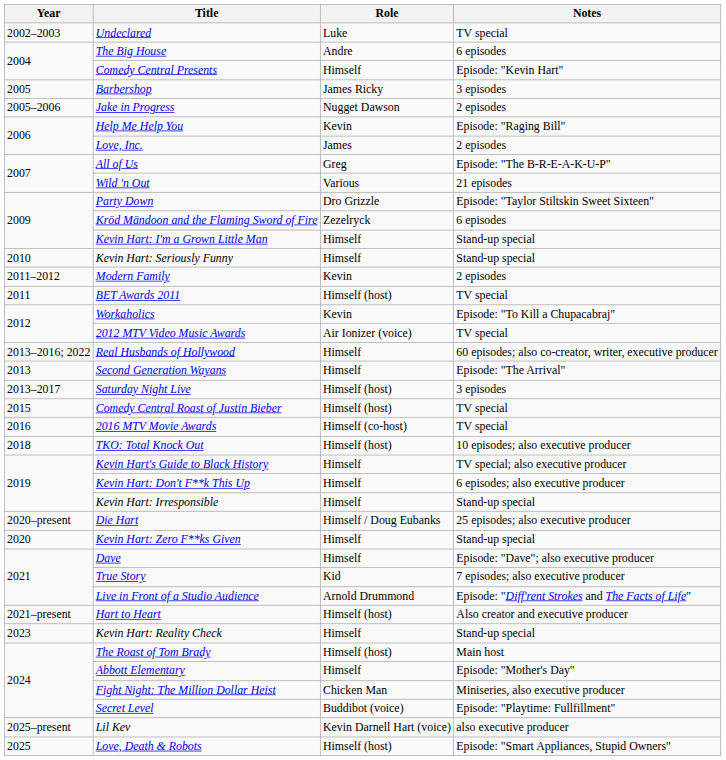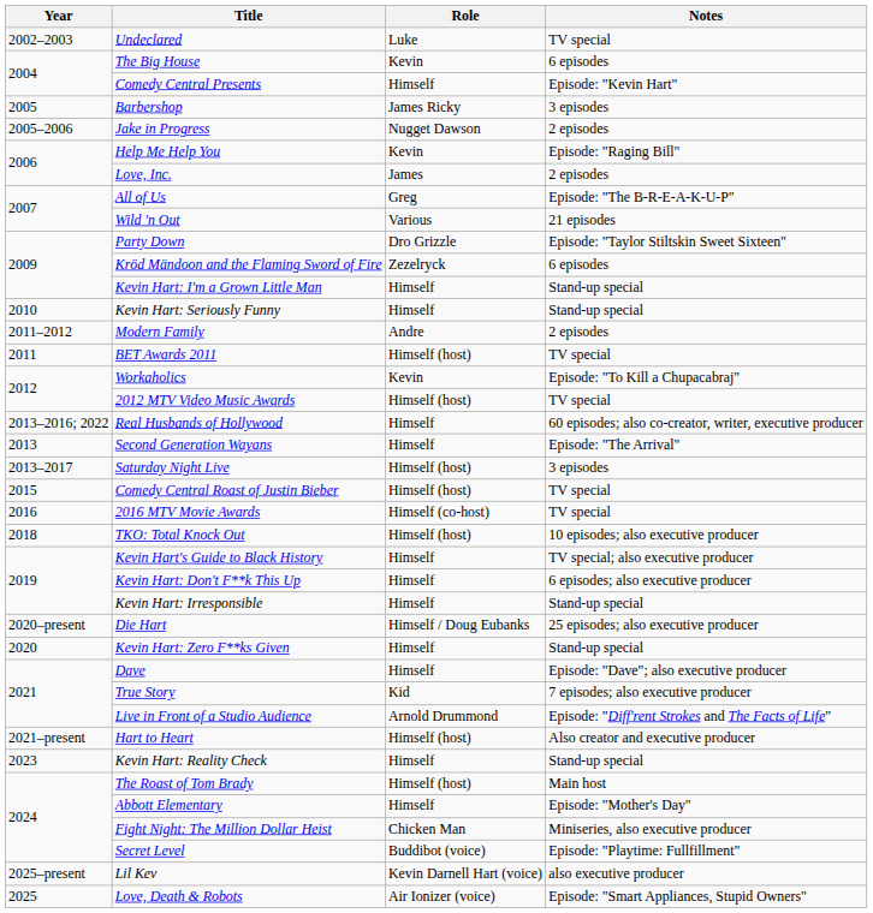 <table class="wikitable sortable">
 <tr>
 <th>Year</th>
 <th>Title</th>
 <th>Role</th>
 <th class="unsortable">Notes</th>
 </tr>
 <tr>
 <td>2002–2003</td>
 <td><em><a href='#'>Undeclared</a></em></td>
 <td>Luke</td>
 <td>TV special</td>
 </tr>
 <tr>
 <td rowspan="2">2004</td>
 <td><em><a href='#'>The Big House</a></em></td>
-<td>Andre</td>
+<td>Kevin</td>
 <td>6 episodes</td>
 </tr>
 <tr>
 <td><em><a href='#'>Comedy Central Presents</a></em></td>
 <td>Himself</td>
 <td>Episode: "Kevin Hart"</td>
 </tr>
 <tr>
 <td>2005</td>
 <td><em><a href='#'>Barbershop</a></em></td>
 <td>James Ricky</td>
 <td>3 episodes</td>
 </tr>
 <tr>
 <td>2005–2006</td>
 <td><em><a href='#'>Jake in Progress</a></em></td>
 <td>Nugget Dawson</td>
 <td>2 episodes</td>
 </tr>
 <tr>
 <td rowspan="2">2006</td>
 <td><em><a href='#'>Help Me Help You</a></em></td>
 <td>Kevin</td>
 <td>Episode: "Raging Bill"</td>
 </tr>
 <tr>
 <td><em><a href='#'>Love, Inc.</a></em></td>
 <td>James</td>
 <td>2 episodes</td>
 </tr>
 <tr>
 <td rowspan="2">2007</td>
 <td><em><a href='#'>All of Us</a></em></td>
 <td>Greg</td>
 <td>Episode: "The B-R-E-A-K-U-P"</td>
 </tr>
 <tr>
 <td><em><a href='#'>Wild 'n Out</a></em></td>
 <td>Various</td>
 <td>21 episodes</td>
 </tr>
 <tr>
 <td rowspan="3">2009</td>
 <td><em><a href='#'>Party Down</a></em></td>
 <td>Dro Grizzle</td>
 <td>Episode: "Taylor Stiltskin Sweet Sixteen"</td>
 </tr>
 <tr>
 <td><em><a href='#'>Kröd Mändoon and the Flaming Sword of Fire</a></em></td>
 <td>Zezelryck</td>
 <td>6 episodes</td>
 </tr>
 <tr>
 <td><em><a href='#'>Kevin Hart: I'm a Grown Little Man</a></em></td>
 <td>Himself</td>
 <td>Stand-up special</td>
 </tr>
 <tr>
 <td>2010</td>
 <td><em>Kevin Hart: Seriously Funny</em></td>
 <td>Himself</td>
 <td>Stand-up special</td>
 </tr>
 <tr>
 <td>2011–2012</td>
 <td><em><a href='#'>Modern Family</a></em></td>
-<td>Kevin</td>
+<td>Andre</td>
 <td>2 episodes</td>
 </tr>
 <tr>
 <td>2011</td>
 <td><em><a href='#'>BET Awards 2011</a></em></td>
 <td>Himself (host)</td>
 <td>TV special</td>
 </tr>
 <tr>
 <td rowspan="2">2012</td>
 <td><em><a href='#'>Workaholics</a></em></td>
 <td>Kevin</td>
 <td>Episode: "To Kill a Chupacabraj"</td>
 </tr>
 <tr>
 <td><em><a href='#'>2012 MTV Video Music Awards</a></em></td>
-<td>Air Ionizer (voice)</td>
+<td>Himself (host)</td>
 <td>TV special</td>
 </tr>
 <tr>
 <td>2013–2016; 2022</td>
 <td><em><a href='#'>Real Husbands of Hollywood</a></em></td>
 <td>Himself</td>
 <td>60 episodes; also co-creator, writer, executive producer</td>
 </tr>
 <tr>
 <td>2013</td>
 <td><em><a href='#'>Second Generation Wayans</a></em></td>
 <td>Himself</td>
 <td>Episode: "The Arrival"</td>
 </tr>
 <tr>
 <td>2013–2017</td>
 <td><em><a href='#'>Saturday Night Live</a></em></td>
 <td>Himself (host)</td>
 <td>3 episodes</td>
 </tr>
 <tr>
 <td>2015</td>
 <td><em><a href='#'>Comedy Central Roast of Justin Bieber</a></em></td>
 <td>Himself (host)</td>
 <td>TV special</td>
 </tr>
 <tr>
 <td>2016</td>
 <td><em><a href='#'>2016 MTV Movie Awards</a></em></td>
 <td>Himself (co-host)</td>
 <td>TV special</td>
 </tr>
 <tr>
 <td>2018</td>
 <td><em><a href='#'>TKO: Total Knock Out</a></em></td>
 <td>Himself (host)</td>
 <td>10 episodes; also executive producer</td>
 </tr>
 <tr>
 <td rowspan="3">2019</td>
 <td><em><a href='#'>Kevin Hart's Guide to Black History</a></em></td>
 <td>Himself</td>
 <td>TV special; also executive producer</td>
 </tr>
 <tr>
 <td><em><a href='#'>Kevin Hart: Don't F**k This Up</a></em></td>
 <td>Himself</td>
 <td>6 episodes; also executive producer</td>
 </tr>
 <tr>
 <td><em>Kevin Hart: Irresponsible</em></td>
 <td>Himself</td>
 <td>Stand-up special</td>
 </tr>
 <tr>
 <td>2020–present</td>
 <td><em><a href='#'>Die Hart</a></em></td>
 <td>Himself / Doug Eubanks</td>
 <td>25 episodes; also executive producer</td>
 </tr>
 <tr>
 <td>2020</td>
 <td><em><a href='#'>Kevin Hart: Zero F**ks Given</a></em></td>
 <td>Himself</td>
 <td>Stand-up special</td>
 </tr>
 <tr>
 <td rowspan="3">2021</td>
 <td><em><a href='#'>Dave</a></em></td>
 <td>Himself</td>
 <td>Episode: "Dave"; also executive producer</td>
 </tr>
 <tr>
 <td><em><a href='#'>True Story</a></em></td>
 <td>Kid</td>
 <td>7 episodes; also executive producer</td>
 </tr>
 <tr>
 <td><em><a href='#'>Live in Front of a Studio Audience</a></em></td>
 <td>Arnold Drummond</td>
 <td>Episode: "<em><a href='#'>Diff'rent Strokes</a></em> and <em><a href='#'>The Facts of Life</a></em>"</td>
 </tr>
 <tr>
 <td>2021–present</td>
 <td><em><a href='#'>Hart to Heart</a></em></td>
 <td>Himself (host)</td>
 <td>Also creator and executive producer</td>
 </tr>
 <tr>
 <td>2023</td>
 <td><em>Kevin Hart: Reality Check</em></td>
 <td>Himself</td>
 <td>Stand-up special</td>
 </tr>
 <tr>
 <td rowspan="4">2024</td>
 <td><em><a href='#'>The Roast of Tom Brady</a></em></td>
 <td>Himself (host)</td>
 <td>Main host</td>
 </tr>
 <tr>
 <td><em><a href='#'>Abbott Elementary</a></em></td>
 <td>Himself</td>
 <td>Episode: "Mother's Day"</td>
 </tr>
 <tr>
 <td><em><a href='#'>Fight Night: The Million Dollar Heist</a></em></td>
 <td>Chicken Man</td>
 <td>Miniseries, also executive producer</td>
 </tr>
 <tr>
 <td><em><a href='#'>Secret Level</a></em></td>
 <td>Buddibot (voice)</td>
 <td>Episode: "Playtime: Fullfillment"</td>
 </tr>
 <tr>
 <td>2025–present</td>
 <td><em>Lil Kev</em></td>
 <td>Kevin Darnell Hart (voice)</td>
 <td>also executive producer</td>
 </tr>
 <tr>
 <td>2025</td>
 <td><em><a href='#'>Love, Death & Robots</a></em></td>
-<td>Himself (host)</td>
+<td>Air Ionizer (voice)</td>
 <td>Episode: "Smart Appliances, Stupid Owners"</td>
 </tr>
 </table>
